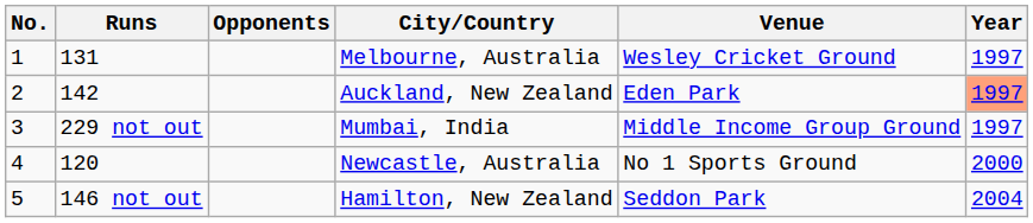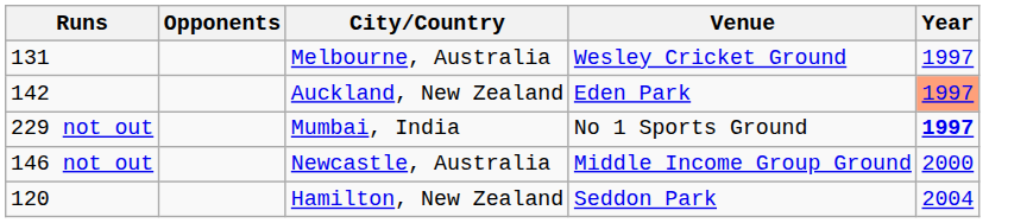 <table class="wikitable">
 <tr>
-<th>No.</th>
 <th>Runs</th>
 <th>Opponents</th>
 <th>City/Country</th>
 <th>Venue</th>
 <th>Year</th>
 </tr>
 <tr>
-<td>1</td>
 <td>131</td>
 <td></td>
 <td><a href='#'>Melbourne</a>, Australia</td>
 <td><a href='#'>Wesley Cricket Ground</a></td>
 <td><a href='#'>1997</a></td>
 </tr>
 <tr>
-<td>2</td>
 <td>142</td>
 <td></td>
 <td><a href='#'>Auckland</a>, New Zealand</td>
 <td><a href='#'>Eden Park</a></td>
 <td style="background: lightsalmon;"><a href='#'>1997</a></td>
 </tr>
 <tr>
-<td>3</td>
 <td>229 <a href='#'>not out</a></td>
 <td></td>
 <td><a href='#'>Mumbai</a>, India</td>
-<td><a href='#'>Middle Income Group Ground</a></td>
-<td><a href='#'>1997</a></td>
+<td>No 1 Sports Ground</td>
+<td><strong><a href='#'>1997</a></strong></td>
 </tr>
 <tr>
-<td>4</td>
-<td>120</td>
+<td>146 <a href='#'>not out</a></td>
 <td></td>
 <td><a href='#'>Newcastle</a>, Australia</td>
-<td>No 1 Sports Ground</td>
+<td><a href='#'>Middle Income Group Ground</a></td>
 <td><a href='#'>2000</a></td>
 </tr>
 <tr>
-<td>5</td>
-<td>146 <a href='#'>not out</a></td>
+<td>120</td>
 <td></td>
 <td><a href='#'>Hamilton</a>, New Zealand</td>
 <td><a href='#'>Seddon Park</a></td>
 <td><a href='#'>2004</a></td>
 </tr>
 </table>
